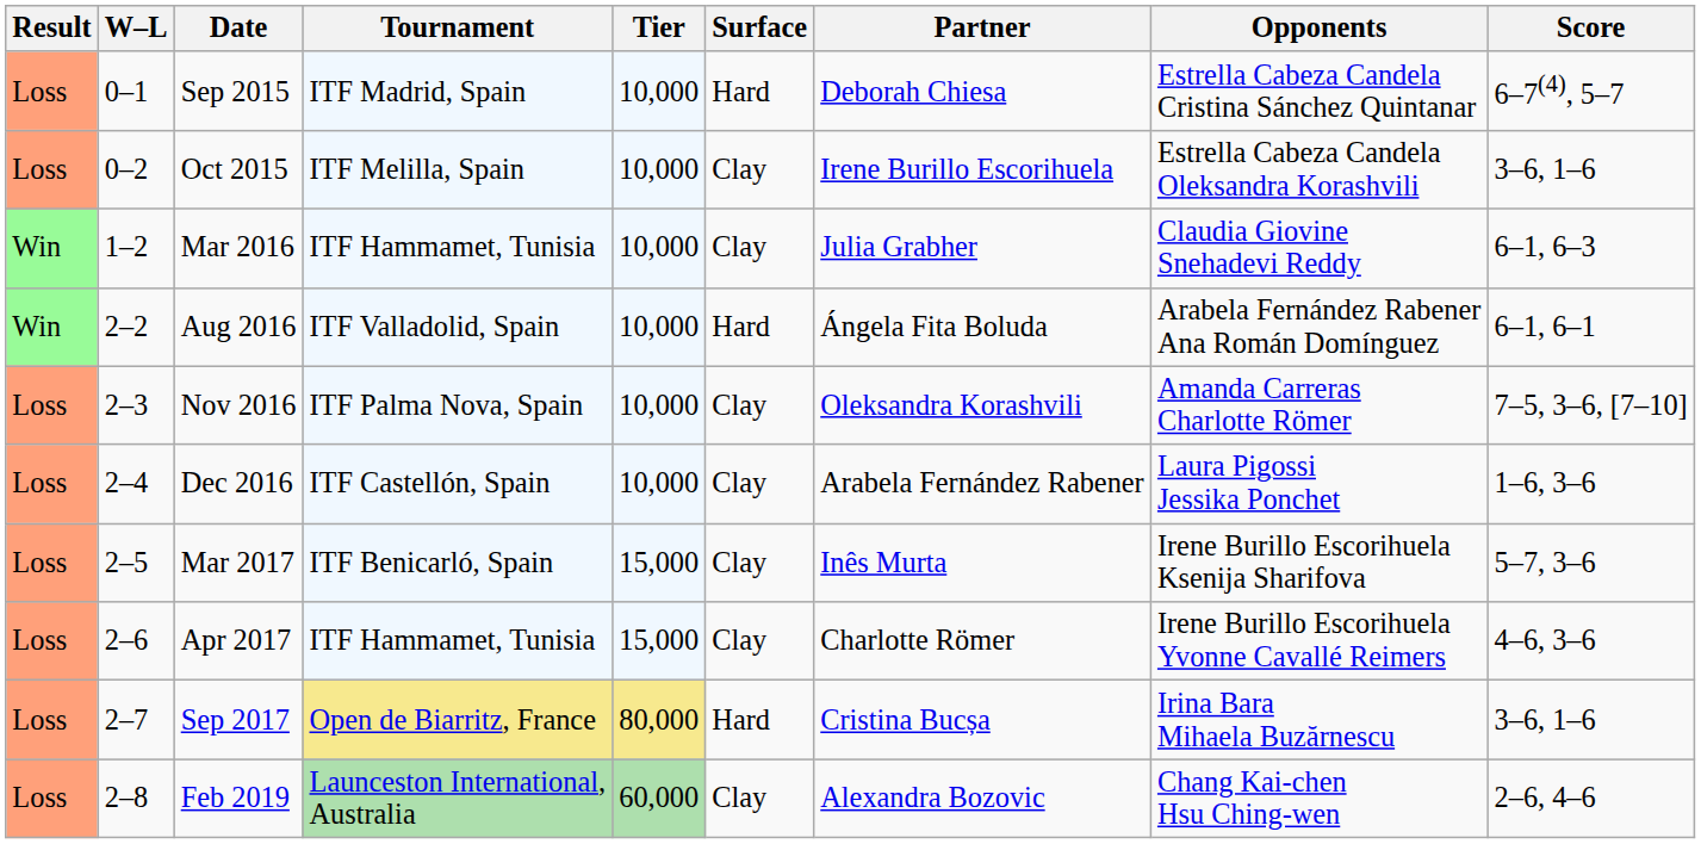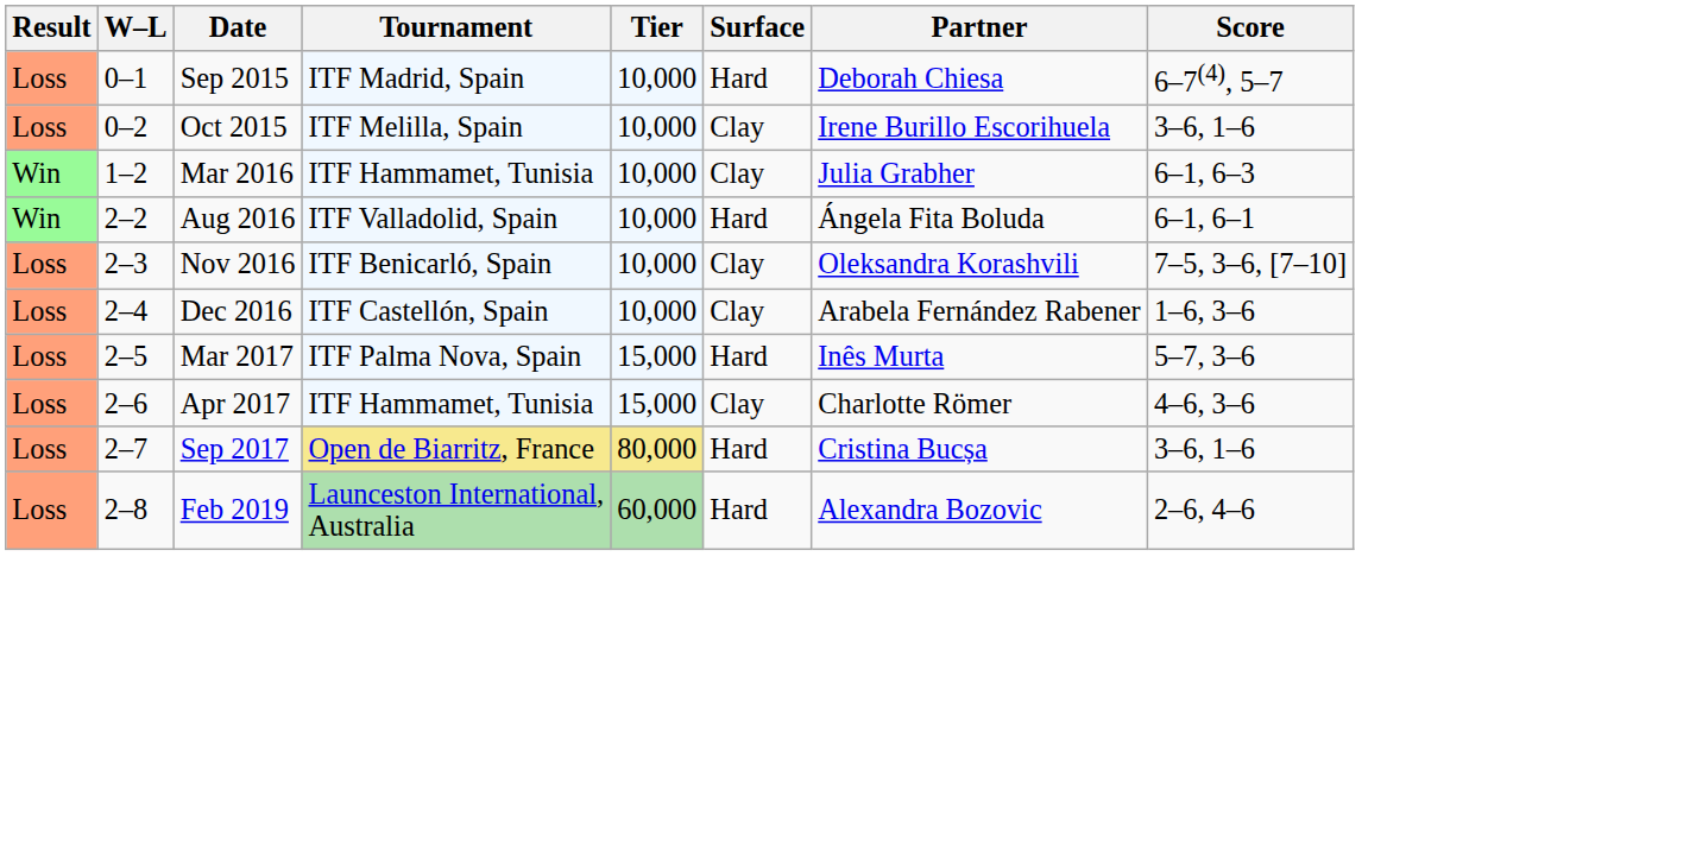 <table class="sortable wikitable">
 <tr>
 <th>Result</th>
 <th class="unsortable">W–L</th>
 <th>Date</th>
 <th>Tournament</th>
 <th>Tier</th>
 <th>Surface</th>
 <th>Partner</th>
-<th>Opponents</th>
 <th class="unsortable">Score</th>
 </tr>
 <tr>
 <td style="background:#ffa07a;">Loss</td>
 <td>0–1</td>
 <td>Sep 2015</td>
 <td style="background:#f0f8ff;">ITF Madrid, Spain</td>
 <td style="background:#f0f8ff;">10,000</td>
 <td>Hard</td>
 <td> <a href='#'>Deborah Chiesa</a></td>
-<td> <a href='#'>Estrella Cabeza Candela</a> <br>  Cristina Sánchez Quintanar</td>
 <td>6–7<sup>(4)</sup>, 5–7</td>
 </tr>
 <tr>
 <td style="background:#ffa07a;">Loss</td>
 <td>0–2</td>
 <td>Oct 2015</td>
 <td style="background:#f0f8ff;">ITF Melilla, Spain</td>
 <td style="background:#f0f8ff;">10,000</td>
 <td>Clay</td>
 <td> <a href='#'>Irene Burillo Escorihuela</a></td>
-<td> Estrella Cabeza Candela <br>  <a href='#'>Oleksandra Korashvili</a></td>
 <td>3–6, 1–6</td>
 </tr>
 <tr>
 <td style="background:#98fb98;">Win</td>
 <td>1–2</td>
 <td>Mar 2016</td>
 <td style="background:#f0f8ff;">ITF Hammamet, Tunisia</td>
 <td style="background:#f0f8ff;">10,000</td>
 <td>Clay</td>
 <td> <a href='#'>Julia Grabher</a></td>
-<td> <a href='#'>Claudia Giovine</a> <br>  <a href='#'>Snehadevi Reddy</a></td>
 <td>6–1, 6–3</td>
 </tr>
 <tr>
 <td style="background:#98fb98;">Win</td>
 <td>2–2</td>
 <td>Aug 2016</td>
 <td style="background:#f0f8ff;">ITF Valladolid, Spain</td>
 <td style="background:#f0f8ff;">10,000</td>
 <td>Hard</td>
 <td> Ángela Fita Boluda</td>
-<td> Arabela Fernández Rabener <br>  Ana Román Domínguez</td>
 <td>6–1, 6–1</td>
 </tr>
 <tr>
 <td style="background:#ffa07a;">Loss</td>
 <td>2–3</td>
 <td>Nov 2016</td>
-<td style="background:#f0f8ff;">ITF Palma Nova, Spain</td>
+<td style="background:#f0f8ff;">ITF Benicarló, Spain</td>
 <td style="background:#f0f8ff;">10,000</td>
 <td>Clay</td>
 <td> <a href='#'>Oleksandra Korashvili</a></td>
-<td> <a href='#'>Amanda Carreras</a> <br>  <a href='#'>Charlotte Römer</a></td>
 <td>7–5, 3–6, [7–10]</td>
 </tr>
 <tr>
 <td style="background:#ffa07a;">Loss</td>
 <td>2–4</td>
 <td>Dec 2016</td>
 <td style="background:#f0f8ff;">ITF Castellón, Spain</td>
 <td style="background:#f0f8ff;">10,000</td>
 <td>Clay</td>
 <td> Arabela Fernández Rabener</td>
-<td> <a href='#'>Laura Pigossi</a> <br>  <a href='#'>Jessika Ponchet</a></td>
 <td>1–6, 3–6</td>
 </tr>
 <tr>
 <td style="background:#ffa07a;">Loss</td>
 <td>2–5</td>
 <td>Mar 2017</td>
-<td style="background:#f0f8ff;">ITF Benicarló, Spain</td>
+<td style="background:#f0f8ff;">ITF Palma Nova, Spain</td>
 <td style="background:#f0f8ff;">15,000</td>
-<td>Clay</td>
+<td>Hard</td>
 <td> <a href='#'>Inês Murta</a></td>
-<td> Irene Burillo Escorihuela <br>  Ksenija Sharifova</td>
 <td>5–7, 3–6</td>
 </tr>
 <tr>
 <td style="background:#ffa07a;">Loss</td>
 <td>2–6</td>
 <td>Apr 2017</td>
 <td style="background:#f0f8ff;">ITF Hammamet, Tunisia</td>
 <td style="background:#f0f8ff;">15,000</td>
 <td>Clay</td>
 <td> Charlotte Römer</td>
-<td> Irene Burillo Escorihuela <br>  <a href='#'>Yvonne Cavallé Reimers</a></td>
 <td>4–6, 3–6</td>
 </tr>
 <tr>
 <td style="background:#ffa07a;">Loss</td>
 <td>2–7</td>
 <td><a href='#'>Sep 2017</a></td>
 <td style="background:#f7e98e;"><a href='#'>Open de Biarritz</a>, France</td>
 <td style="background:#f7e98e;">80,000</td>
 <td>Hard</td>
 <td> <a href='#'>Cristina Bucșa</a></td>
-<td> <a href='#'>Irina Bara</a> <br>  <a href='#'>Mihaela Buzărnescu</a></td>
 <td>3–6, 1–6</td>
 </tr>
 <tr>
 <td style="background:#ffa07a;">Loss</td>
 <td>2–8</td>
 <td><a href='#'>Feb 2019</a></td>
 <td style="background:#addfad;"><a href='#'>Launceston International</a>,<br>Australia</td>
 <td style="background:#addfad;">60,000</td>
-<td>Clay</td>
+<td>Hard</td>
 <td> <a href='#'>Alexandra Bozovic</a></td>
-<td> <a href='#'>Chang Kai-chen</a> <br>  <a href='#'>Hsu Ching-wen</a></td>
 <td>2–6, 4–6</td>
 </tr>
 </table>
